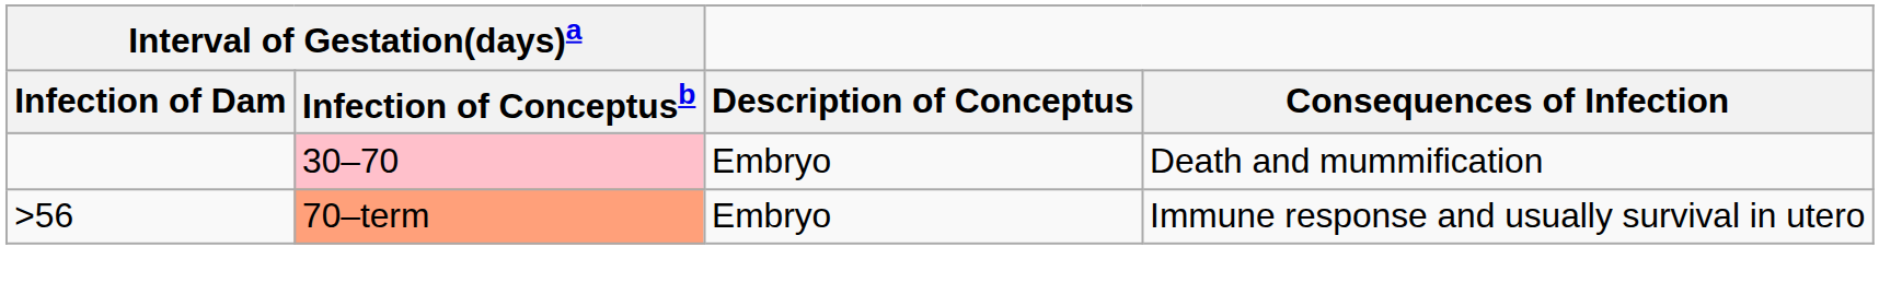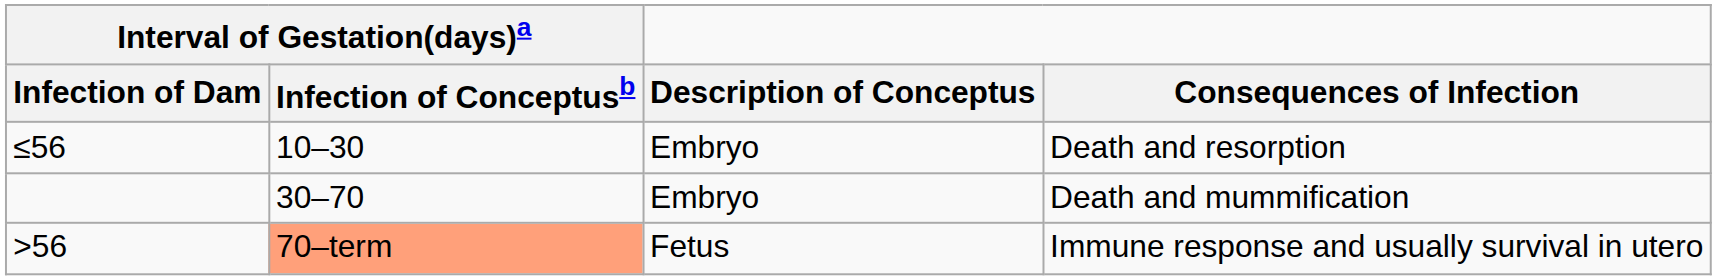 <table class="wikitable" style="margin:1em auto;">
 <tr>
 <th colspan="2">Interval of Gestation(days)<sup><a href='#'>a</a></sup></th>
 </tr>
 <tr>
 <th>Infection of Dam</th>
 <th>Infection of Conceptus<sup><a href='#'>b</a></sup></th>
 <th>Description of Conceptus</th>
 <th>Consequences of Infection</th>
 </tr>
 <tr>
+<td>≤56</td>
+<td>10–30</td>
+<td>Embryo</td>
+<td>Death and resorption</td>
+</tr>
+<tr>
 <td></td>
-<td style="background: pink;">30–70</td>
+<td>30–70</td>
 <td>Embryo</td>
 <td>Death and mummification</td>
 </tr>
 <tr>
 <td>>56</td>
 <td style="background: lightsalmon;">70–term</td>
-<td>Embryo</td>
+<td>Fetus</td>
 <td>Immune response and usually survival in utero</td>
 </tr>
 </table>
